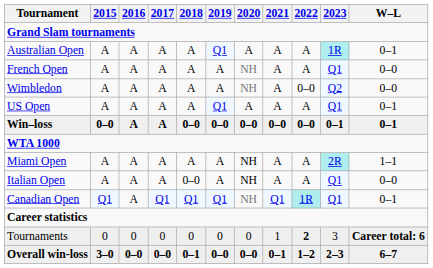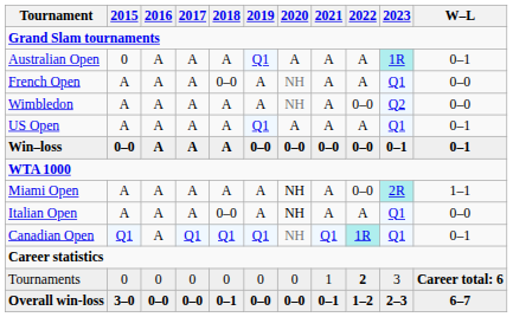 <table class="wikitable" style="text-align:center;">
 <tr>
 <th>Tournament</th>
 <th><a href='#'>2015</a></th>
 <th><a href='#'>2016</a></th>
 <th><a href='#'>2017</a></th>
 <th><a href='#'>2018</a></th>
 <th><a href='#'>2019</a></th>
 <th><a href='#'>2020</a></th>
 <th><a href='#'>2021</a></th>
 <th><a href='#'>2022</a></th>
 <th><a href='#'>2023</a></th>
 <th>W–L</th>
 </tr>
 <tr>
 <td colspan="13" align="left"><strong><a href='#'>Grand Slam tournaments</a></strong></td>
 </tr>
 <tr>
 <td align="left"><a href='#'>Australian Open</a></td>
-<td>A</td>
+<td>0</td>
 <td>A</td>
 <td>A</td>
 <td>A</td>
 <td bgcolor="f0f8ff"><a href='#'>Q1</a></td>
 <td>A</td>
 <td>A</td>
 <td>A</td>
 <td bgcolor="afeeee"><a href='#'>1R</a></td>
 <td>0–1</td>
 </tr>
 <tr>
 <td align="left"><a href='#'>French Open</a></td>
 <td>A</td>
 <td>A</td>
 <td>A</td>
-<td>A</td>
+<td>0–0</td>
 <td>A</td>
 <td style="color:#767676">NH</td>
 <td>A</td>
 <td>A</td>
 <td bgcolor=f0f8ff><a href='#'>Q1</a></td>
 <td>0–0</td>
 </tr>
 <tr>
 <td align="left"><a href='#'>Wimbledon</a></td>
 <td>A</td>
 <td>A</td>
 <td>A</td>
 <td>A</td>
 <td>A</td>
 <td style="color:#767676">NH</td>
 <td>A</td>
 <td>0–0</td>
 <td bgcolor=f0f8ff><a href='#'>Q2</a></td>
 <td>0–0</td>
 </tr>
 <tr>
 <td align="left"><a href='#'>US Open</a></td>
 <td>A</td>
 <td>A</td>
 <td>A</td>
 <td>A</td>
 <td bgcolor=f0f8ff><a href='#'>Q1</a></td>
 <td>A</td>
 <td>A</td>
 <td>A</td>
 <td bgcolor=f0f8ff><a href='#'>Q1</a></td>
 <td>0–1</td>
 </tr>
 <tr style="background:#efefef; font-weight:bold;">
 <td style="text-align:left">Win–loss</td>
 <td>0–0</td>
 <td>A</td>
 <td>A</td>
-<td>0–0</td>
+<td>A</td>
 <td>0–0</td>
 <td>0–0</td>
 <td>0–0</td>
 <td>0–0</td>
 <td>0–1</td>
 <td>0–1</td>
 </tr>
 <tr>
 <td colspan="13" align="left"><strong><a href='#'>WTA 1000</a></strong></td>
 </tr>
 <tr>
 <td align="left"><a href='#'>Miami Open</a></td>
 <td>A</td>
 <td>A</td>
 <td>A</td>
 <td>A</td>
 <td>A</td>
 <td>NH</td>
 <td>A</td>
-<td>A</td>
+<td>0–0</td>
 <td bgcolor="afeeee"><a href='#'>2R</a></td>
 <td>1–1</td>
 </tr>
 <tr>
 <td align="left"><a href='#'>Italian Open</a></td>
 <td>A</td>
 <td>A</td>
 <td>A</td>
 <td>0–0</td>
 <td>A</td>
 <td>NH</td>
 <td>A</td>
 <td>A</td>
 <td bgcolor=f0f8ff><a href='#'>Q1</a></td>
 <td>0–0</td>
 </tr>
 <tr>
 <td align="left"><a href='#'>Canadian Open</a></td>
 <td bgcolor="f0f8ff"><a href='#'>Q1</a></td>
 <td>A</td>
 <td bgcolor=f0f8ff><a href='#'>Q1</a></td>
 <td bgcolor="f0f8ff"><a href='#'>Q1</a></td>
 <td bgcolor="f0f8ff"><a href='#'>Q1</a></td>
 <td style="color:#767676">NH</td>
 <td bgcolor="f0f8ff"><a href='#'>Q1</a></td>
 <td bgcolor="afeeee"><a href='#'>1R</a></td>
 <td bgcolor="f0f8ff"><a href='#'>Q1</a></td>
 <td>0–1</td>
 </tr>
 <tr>
 <td colspan="13" align=left><strong>Career statistics</strong></td>
 </tr>
 <tr bgcolor=efefef>
 <td align=left>Tournaments</td>
 <td>0</td>
 <td>0</td>
 <td>0</td>
 <td>0</td>
 <td>0</td>
 <td>0</td>
 <td>1</td>
 <td><strong>2</strong></td>
 <td>3</td>
 <td colspan="3"><strong>Career total: 6</strong></td>
 </tr>
 <tr style="background:#efefef; font-weight:bold;">
 <td align=left>Overall win-loss</td>
 <td>3–0</td>
 <td>0–0</td>
 <td>0–0</td>
 <td>0–1</td>
 <td>0–0</td>
 <td>0–0</td>
 <td>0–1</td>
 <td>1–2</td>
 <td>2–3</td>
 <td>6–7</td>
 </tr>
 </table>
